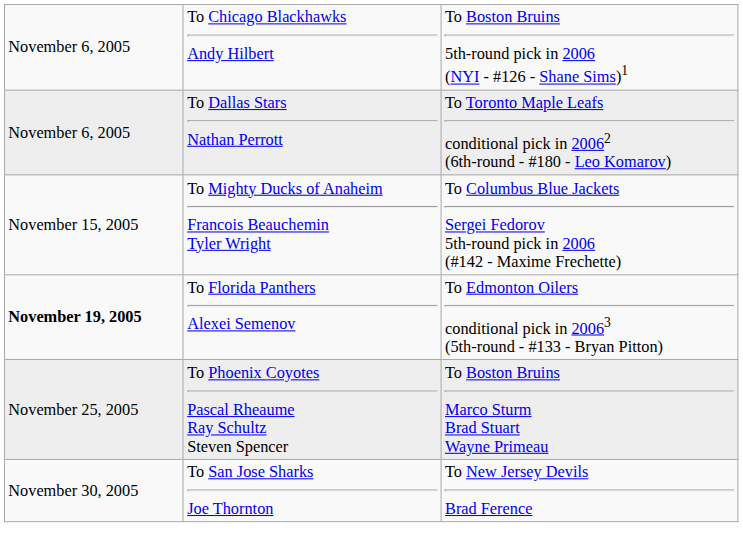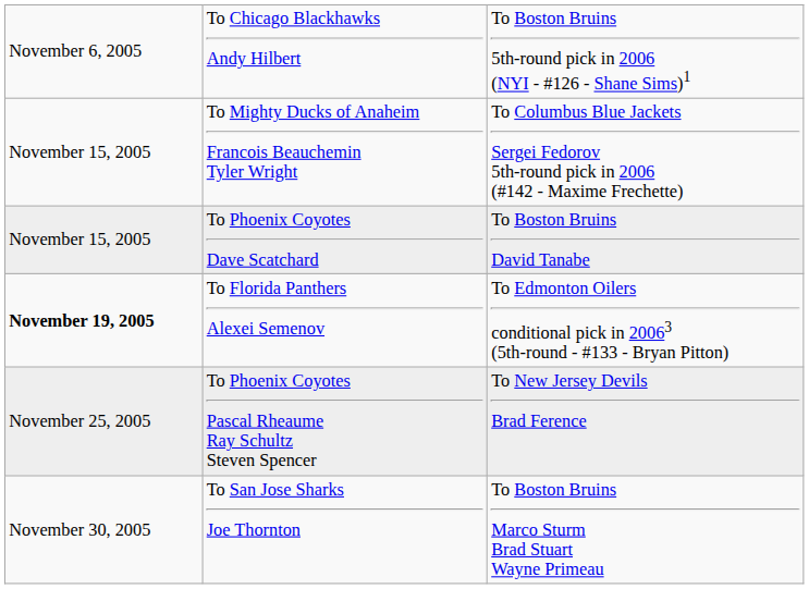 <table cellspacing=0 class="wikitable" style="border:1px solid #999999; width:720px;">
 <tr>
 <td>November 6, 2005</td>
 <td valign="top">To <a href='#'>Chicago Blackhawks</a><hr><a href='#'>Andy Hilbert</a></td>
 <td valign="top">To <a href='#'>Boston Bruins</a><hr>5th-round pick in <a href='#'>2006</a><br>(<a href='#'>NYI</a> - #126 - <a href='#'>Shane Sims</a>)<sup>1</sup></td>
 </tr>
-<tr bgcolor="#eeeeee">
-<td>November 6, 2005</td>
-<td valign="top">To <a href='#'>Dallas Stars</a><hr><a href='#'>Nathan Perrott</a></td>
-<td valign="top">To <a href='#'>Toronto Maple Leafs</a><hr>conditional pick in <a href='#'>2006</a><sup>2</sup><br>(6th-round - #180 - <a href='#'>Leo Komarov</a>)</td>
-</tr>
 <tr>
 <td>November 15, 2005</td>
 <td valign="top">To <a href='#'>Mighty Ducks of Anaheim</a><hr><a href='#'>Francois Beauchemin</a><br><a href='#'>Tyler Wright</a></td>
 <td valign="top">To <a href='#'>Columbus Blue Jackets</a><hr><a href='#'>Sergei Fedorov</a><br>5th-round pick in <a href='#'>2006</a><br>(#142 - Maxime Frechette)</td>
+</tr>
+<tr bgcolor="#eeeeee">
+<td>November 15, 2005</td>
+<td valign="top">To <a href='#'>Phoenix Coyotes</a><hr><a href='#'>Dave Scatchard</a></td>
+<td valign="top">To <a href='#'>Boston Bruins</a><hr><a href='#'>David Tanabe</a></td>
 </tr>
 <tr>
 <td><strong>November 19, 2005</strong></td>
 <td valign="top">To <a href='#'>Florida Panthers</a><hr><a href='#'>Alexei Semenov</a></td>
 <td valign="top">To <a href='#'>Edmonton Oilers</a><hr>conditional pick in <a href='#'>2006</a><sup>3</sup><br>(5th-round - #133 - Bryan Pitton)</td>
 </tr>
 <tr bgcolor="#eeeeee">
 <td>November 25, 2005</td>
 <td valign="top">To <a href='#'>Phoenix Coyotes</a><hr><a href='#'>Pascal Rheaume</a><br><a href='#'>Ray Schultz</a><br>Steven Spencer</td>
-<td valign="top">To <a href='#'>Boston Bruins</a><hr><a href='#'>Marco Sturm</a> <br><a href='#'>Brad Stuart</a> <br><a href='#'>Wayne Primeau</a></td>
+<td valign="top">To <a href='#'>New Jersey Devils</a><hr><a href='#'>Brad Ference</a></td>
 </tr>
 <tr>
 <td>November 30, 2005</td>
 <td valign="top">To <a href='#'>San Jose Sharks</a><hr><a href='#'>Joe Thornton</a></td>
-<td valign="top">To <a href='#'>New Jersey Devils</a><hr><a href='#'>Brad Ference</a></td>
+<td valign="top">To <a href='#'>Boston Bruins</a><hr><a href='#'>Marco Sturm</a> <br><a href='#'>Brad Stuart</a> <br><a href='#'>Wayne Primeau</a></td>
 </tr>
 </table>
